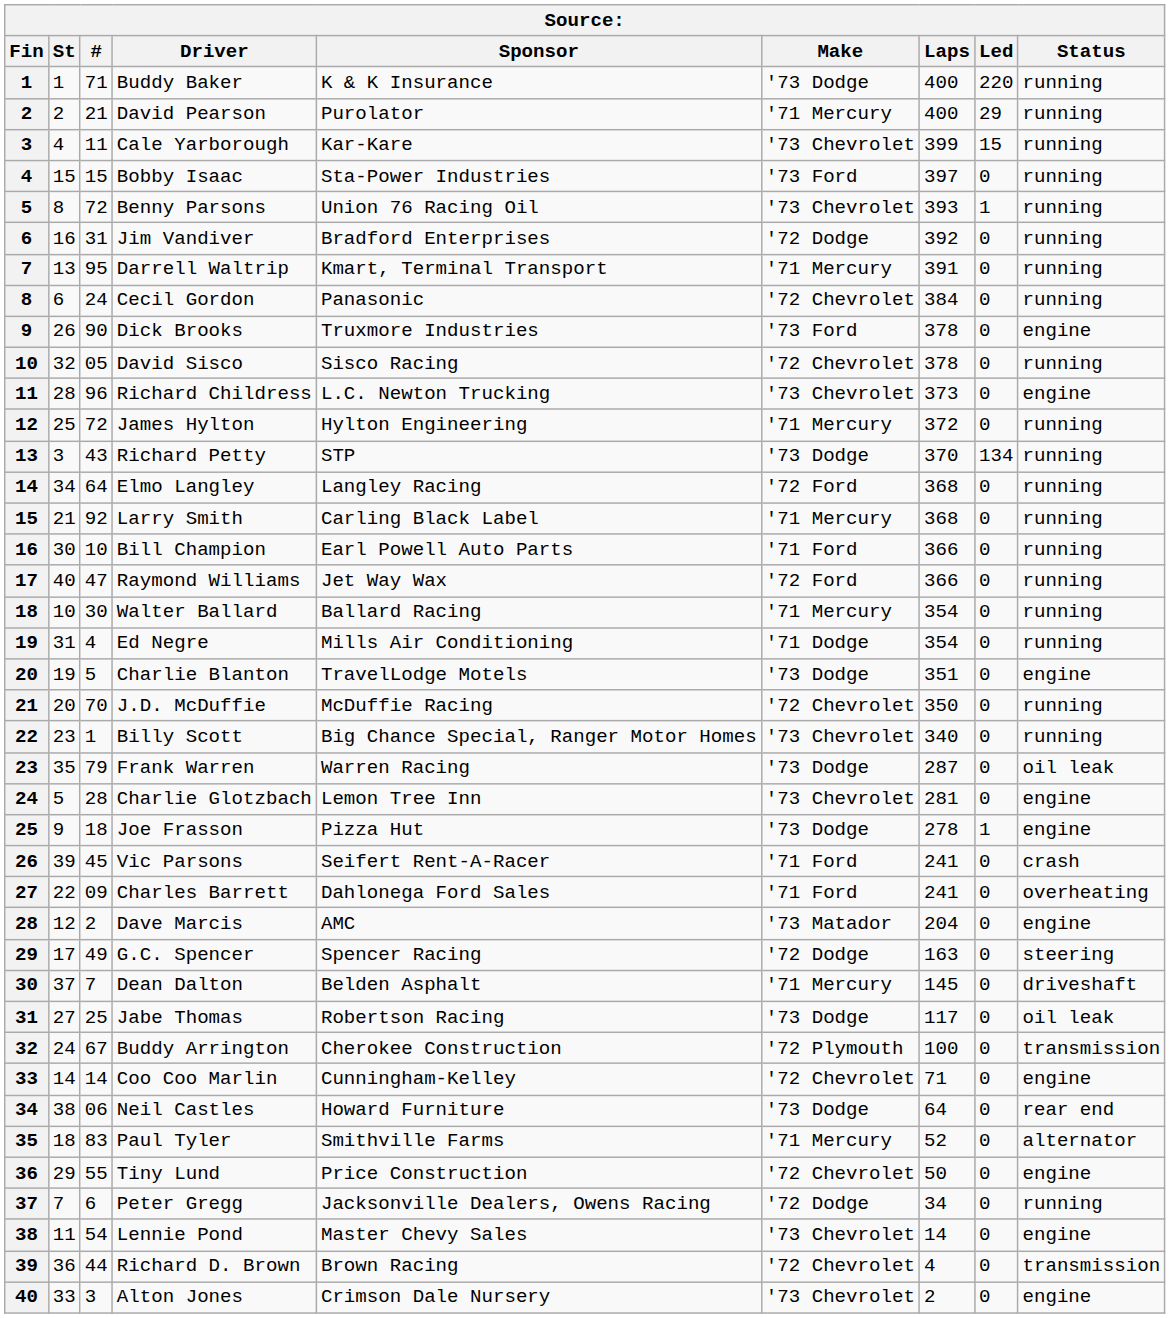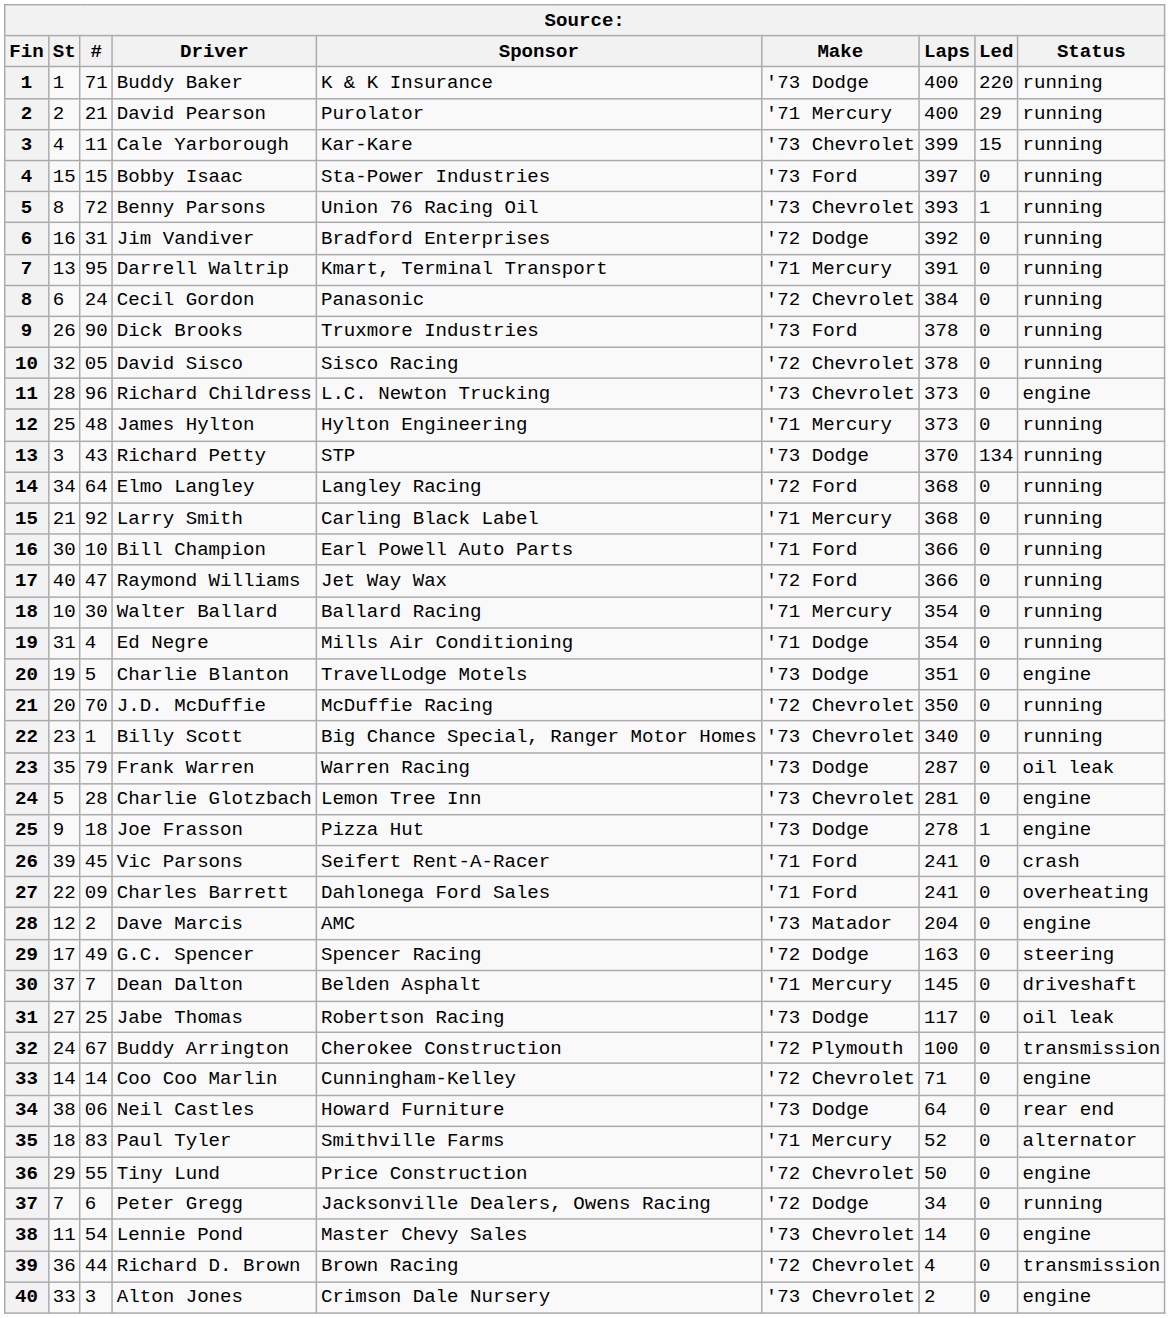 <table class="wikitable sortable">
 <tr>
 <th colspan="9">Source:</th>
 </tr>
 <tr>
 <th>Fin</th>
 <th>St</th>
 <th>#</th>
 <th>Driver</th>
 <th>Sponsor</th>
 <th>Make</th>
 <th>Laps</th>
 <th>Led</th>
 <th>Status</th>
 </tr>
 <tr>
 <th>1</th>
 <td>1</td>
 <td>71</td>
 <td>Buddy Baker</td>
 <td>K & K Insurance</td>
 <td>'73 Dodge</td>
 <td>400</td>
 <td>220</td>
 <td>running</td>
 </tr>
 <tr>
 <th>2</th>
 <td>2</td>
 <td>21</td>
 <td>David Pearson</td>
 <td>Purolator</td>
 <td>'71 Mercury</td>
 <td>400</td>
 <td>29</td>
 <td>running</td>
 </tr>
 <tr>
 <th>3</th>
 <td>4</td>
 <td>11</td>
 <td>Cale Yarborough</td>
 <td>Kar-Kare</td>
 <td>'73 Chevrolet</td>
 <td>399</td>
 <td>15</td>
 <td>running</td>
 </tr>
 <tr>
 <th>4</th>
 <td>15</td>
 <td>15</td>
 <td>Bobby Isaac</td>
 <td>Sta-Power Industries</td>
 <td>'73 Ford</td>
 <td>397</td>
 <td>0</td>
 <td>running</td>
 </tr>
 <tr>
 <th>5</th>
 <td>8</td>
 <td>72</td>
 <td>Benny Parsons</td>
 <td>Union 76 Racing Oil</td>
 <td>'73 Chevrolet</td>
 <td>393</td>
 <td>1</td>
 <td>running</td>
 </tr>
 <tr>
 <th>6</th>
 <td>16</td>
 <td>31</td>
 <td>Jim Vandiver</td>
 <td>Bradford Enterprises</td>
 <td>'72 Dodge</td>
 <td>392</td>
 <td>0</td>
 <td>running</td>
 </tr>
 <tr>
 <th>7</th>
 <td>13</td>
 <td>95</td>
 <td>Darrell Waltrip</td>
 <td>Kmart, Terminal Transport</td>
 <td>'71 Mercury</td>
 <td>391</td>
 <td>0</td>
 <td>running</td>
 </tr>
 <tr>
 <th>8</th>
 <td>6</td>
 <td>24</td>
 <td>Cecil Gordon</td>
 <td>Panasonic</td>
 <td>'72 Chevrolet</td>
 <td>384</td>
 <td>0</td>
 <td>running</td>
 </tr>
 <tr>
 <th>9</th>
 <td>26</td>
 <td>90</td>
 <td>Dick Brooks</td>
 <td>Truxmore Industries</td>
 <td>'73 Ford</td>
 <td>378</td>
 <td>0</td>
-<td>engine</td>
+<td>running</td>
 </tr>
 <tr>
 <th>10</th>
 <td>32</td>
 <td>05</td>
 <td>David Sisco</td>
 <td>Sisco Racing</td>
 <td>'72 Chevrolet</td>
 <td>378</td>
 <td>0</td>
 <td>running</td>
 </tr>
 <tr>
 <th>11</th>
 <td>28</td>
 <td>96</td>
 <td>Richard Childress</td>
 <td>L.C. Newton Trucking</td>
 <td>'73 Chevrolet</td>
 <td>373</td>
 <td>0</td>
 <td>engine</td>
 </tr>
 <tr>
 <th>12</th>
 <td>25</td>
-<td>72</td>
+<td>48</td>
 <td>James Hylton</td>
 <td>Hylton Engineering</td>
 <td>'71 Mercury</td>
-<td>372</td>
+<td>373</td>
 <td>0</td>
 <td>running</td>
 </tr>
 <tr>
 <th>13</th>
 <td>3</td>
 <td>43</td>
 <td>Richard Petty</td>
 <td>STP</td>
 <td>'73 Dodge</td>
 <td>370</td>
 <td>134</td>
 <td>running</td>
 </tr>
 <tr>
 <th>14</th>
 <td>34</td>
 <td>64</td>
 <td>Elmo Langley</td>
 <td>Langley Racing</td>
 <td>'72 Ford</td>
 <td>368</td>
 <td>0</td>
 <td>running</td>
 </tr>
 <tr>
 <th>15</th>
 <td>21</td>
 <td>92</td>
 <td>Larry Smith</td>
 <td>Carling Black Label</td>
 <td>'71 Mercury</td>
 <td>368</td>
 <td>0</td>
 <td>running</td>
 </tr>
 <tr>
 <th>16</th>
 <td>30</td>
 <td>10</td>
 <td>Bill Champion</td>
 <td>Earl Powell Auto Parts</td>
 <td>'71 Ford</td>
 <td>366</td>
 <td>0</td>
 <td>running</td>
 </tr>
 <tr>
 <th>17</th>
 <td>40</td>
 <td>47</td>
 <td>Raymond Williams</td>
 <td>Jet Way Wax</td>
 <td>'72 Ford</td>
 <td>366</td>
 <td>0</td>
 <td>running</td>
 </tr>
 <tr>
 <th>18</th>
 <td>10</td>
 <td>30</td>
 <td>Walter Ballard</td>
 <td>Ballard Racing</td>
 <td>'71 Mercury</td>
 <td>354</td>
 <td>0</td>
 <td>running</td>
 </tr>
 <tr>
 <th>19</th>
 <td>31</td>
 <td>4</td>
 <td>Ed Negre</td>
 <td>Mills Air Conditioning</td>
 <td>'71 Dodge</td>
 <td>354</td>
 <td>0</td>
 <td>running</td>
 </tr>
 <tr>
 <th>20</th>
 <td>19</td>
 <td>5</td>
 <td>Charlie Blanton</td>
 <td>TravelLodge Motels</td>
 <td>'73 Dodge</td>
 <td>351</td>
 <td>0</td>
 <td>engine</td>
 </tr>
 <tr>
 <th>21</th>
 <td>20</td>
 <td>70</td>
 <td>J.D. McDuffie</td>
 <td>McDuffie Racing</td>
 <td>'72 Chevrolet</td>
 <td>350</td>
 <td>0</td>
 <td>running</td>
 </tr>
 <tr>
 <th>22</th>
 <td>23</td>
 <td>1</td>
 <td>Billy Scott</td>
 <td>Big Chance Special, Ranger Motor Homes</td>
 <td>'73 Chevrolet</td>
 <td>340</td>
 <td>0</td>
 <td>running</td>
 </tr>
 <tr>
 <th>23</th>
 <td>35</td>
 <td>79</td>
 <td>Frank Warren</td>
 <td>Warren Racing</td>
 <td>'73 Dodge</td>
 <td>287</td>
 <td>0</td>
 <td>oil leak</td>
 </tr>
 <tr>
 <th>24</th>
 <td>5</td>
 <td>28</td>
 <td>Charlie Glotzbach</td>
 <td>Lemon Tree Inn</td>
 <td>'73 Chevrolet</td>
 <td>281</td>
 <td>0</td>
 <td>engine</td>
 </tr>
 <tr>
 <th>25</th>
 <td>9</td>
 <td>18</td>
 <td>Joe Frasson</td>
 <td>Pizza Hut</td>
 <td>'73 Dodge</td>
 <td>278</td>
 <td>1</td>
 <td>engine</td>
 </tr>
 <tr>
 <th>26</th>
 <td>39</td>
 <td>45</td>
 <td>Vic Parsons</td>
 <td>Seifert Rent-A-Racer</td>
 <td>'71 Ford</td>
 <td>241</td>
 <td>0</td>
 <td>crash</td>
 </tr>
 <tr>
 <th>27</th>
 <td>22</td>
 <td>09</td>
 <td>Charles Barrett</td>
 <td>Dahlonega Ford Sales</td>
 <td>'71 Ford</td>
 <td>241</td>
 <td>0</td>
 <td>overheating</td>
 </tr>
 <tr>
 <th>28</th>
 <td>12</td>
 <td>2</td>
 <td>Dave Marcis</td>
 <td>AMC</td>
 <td>'73 Matador</td>
 <td>204</td>
 <td>0</td>
 <td>engine</td>
 </tr>
 <tr>
 <th>29</th>
 <td>17</td>
 <td>49</td>
 <td>G.C. Spencer</td>
 <td>Spencer Racing</td>
 <td>'72 Dodge</td>
 <td>163</td>
 <td>0</td>
 <td>steering</td>
 </tr>
 <tr>
 <th>30</th>
 <td>37</td>
 <td>7</td>
 <td>Dean Dalton</td>
 <td>Belden Asphalt</td>
 <td>'71 Mercury</td>
 <td>145</td>
 <td>0</td>
 <td>driveshaft</td>
 </tr>
 <tr>
 <th>31</th>
 <td>27</td>
 <td>25</td>
 <td>Jabe Thomas</td>
 <td>Robertson Racing</td>
 <td>'73 Dodge</td>
 <td>117</td>
 <td>0</td>
 <td>oil leak</td>
 </tr>
 <tr>
 <th>32</th>
 <td>24</td>
 <td>67</td>
 <td>Buddy Arrington</td>
 <td>Cherokee Construction</td>
 <td>'72 Plymouth</td>
 <td>100</td>
 <td>0</td>
 <td>transmission</td>
 </tr>
 <tr>
 <th>33</th>
 <td>14</td>
 <td>14</td>
 <td>Coo Coo Marlin</td>
 <td>Cunningham-Kelley</td>
 <td>'72 Chevrolet</td>
 <td>71</td>
 <td>0</td>
 <td>engine</td>
 </tr>
 <tr>
 <th>34</th>
 <td>38</td>
 <td>06</td>
 <td>Neil Castles</td>
 <td>Howard Furniture</td>
 <td>'73 Dodge</td>
 <td>64</td>
 <td>0</td>
 <td>rear end</td>
 </tr>
 <tr>
 <th>35</th>
 <td>18</td>
 <td>83</td>
 <td>Paul Tyler</td>
 <td>Smithville Farms</td>
 <td>'71 Mercury</td>
 <td>52</td>
 <td>0</td>
 <td>alternator</td>
 </tr>
 <tr>
 <th>36</th>
 <td>29</td>
 <td>55</td>
 <td>Tiny Lund</td>
 <td>Price Construction</td>
 <td>'72 Chevrolet</td>
 <td>50</td>
 <td>0</td>
 <td>engine</td>
 </tr>
 <tr>
 <th>37</th>
 <td>7</td>
 <td>6</td>
 <td>Peter Gregg</td>
 <td>Jacksonville Dealers, Owens Racing</td>
 <td>'72 Dodge</td>
 <td>34</td>
 <td>0</td>
 <td>running</td>
 </tr>
 <tr>
 <th>38</th>
 <td>11</td>
 <td>54</td>
 <td>Lennie Pond</td>
 <td>Master Chevy Sales</td>
 <td>'73 Chevrolet</td>
 <td>14</td>
 <td>0</td>
 <td>engine</td>
 </tr>
 <tr>
 <th>39</th>
 <td>36</td>
 <td>44</td>
 <td>Richard D. Brown</td>
 <td>Brown Racing</td>
 <td>'72 Chevrolet</td>
 <td>4</td>
 <td>0</td>
 <td>transmission</td>
 </tr>
 <tr>
 <th>40</th>
 <td>33</td>
 <td>3</td>
 <td>Alton Jones</td>
 <td>Crimson Dale Nursery</td>
 <td>'73 Chevrolet</td>
 <td>2</td>
 <td>0</td>
 <td>engine</td>
 </tr>
 </table>
